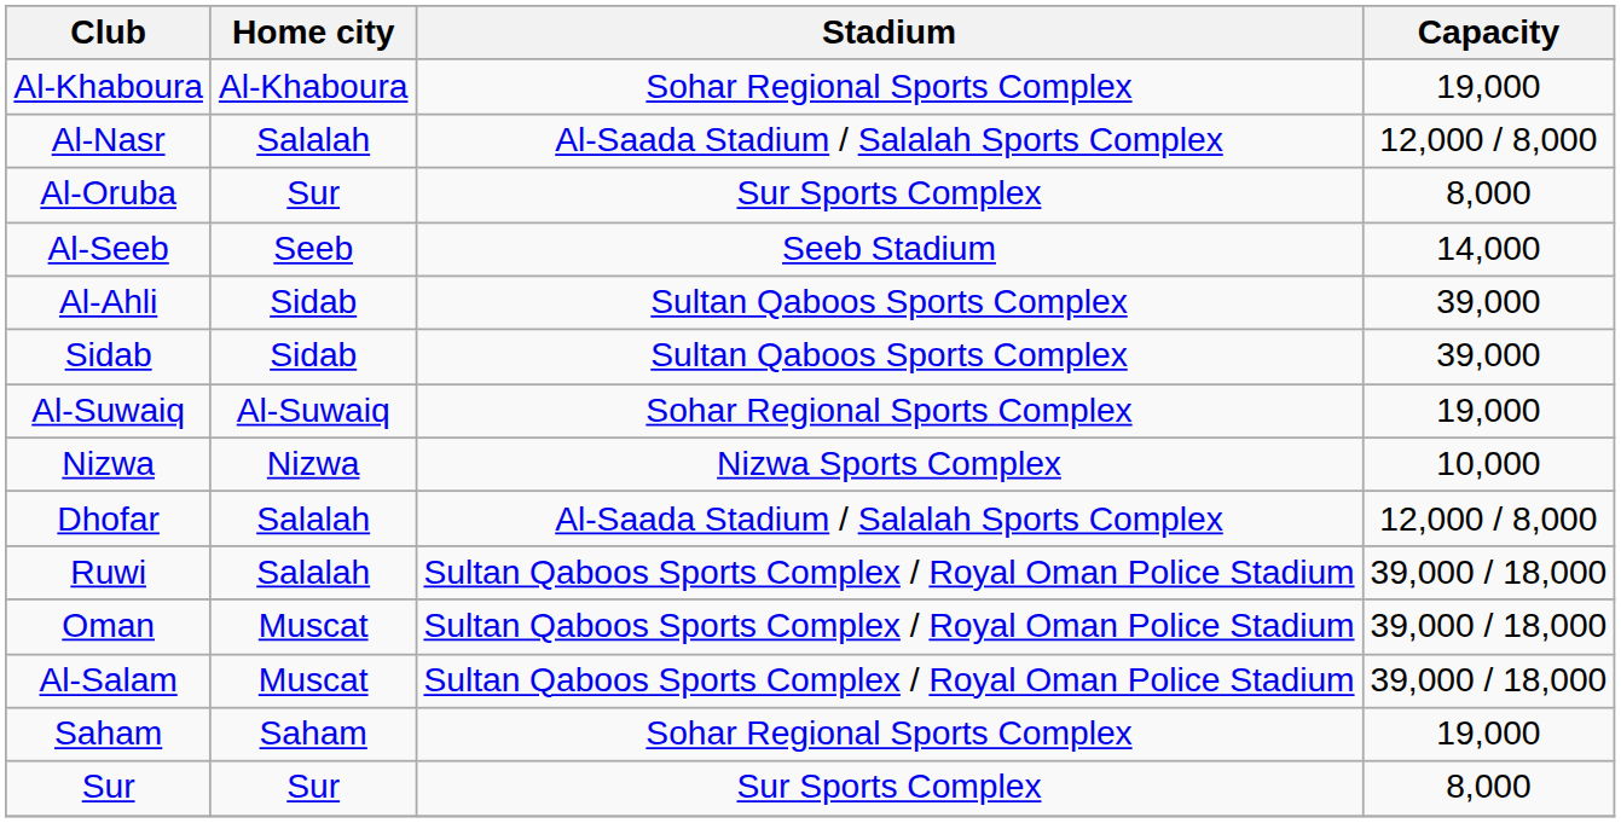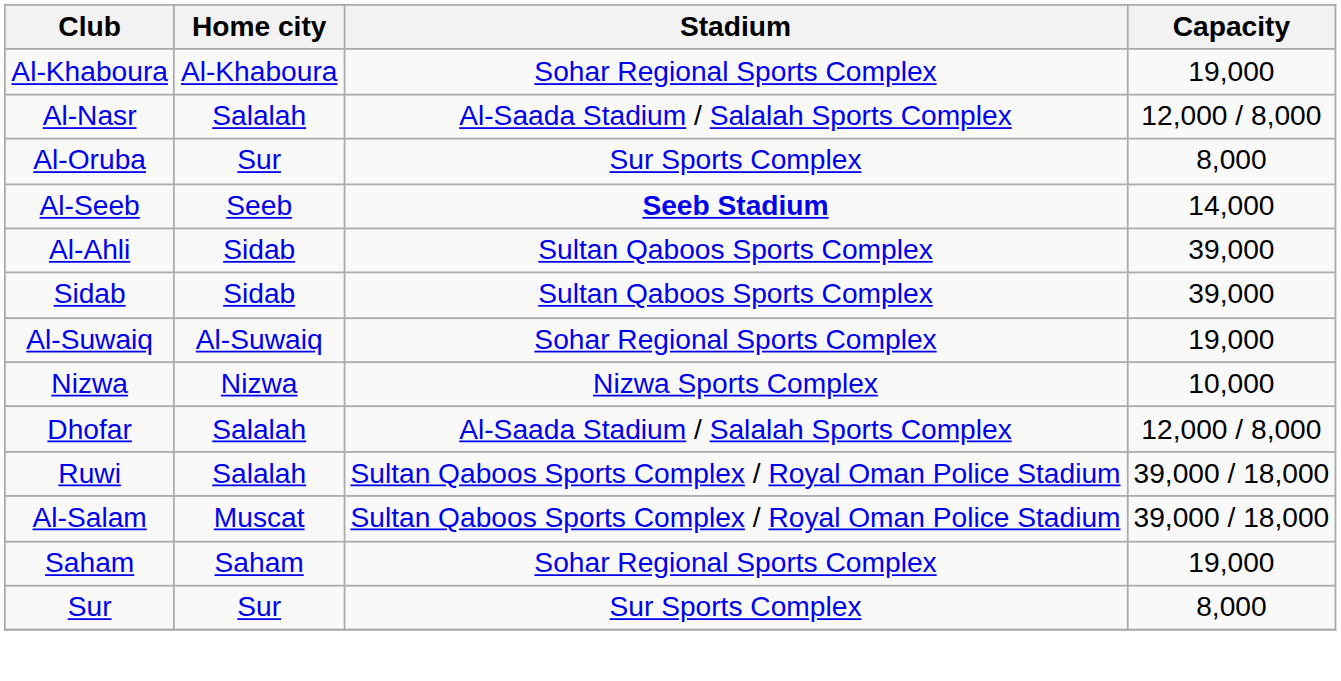 <table class="wikitable" style="text-align: center;">
 <tr>
 <th>Club</th>
 <th>Home city</th>
 <th>Stadium</th>
 <th>Capacity</th>
 </tr>
 <tr>
 <td><a href='#'>Al-Khaboura</a></td>
 <td><a href='#'>Al-Khaboura</a></td>
 <td><a href='#'>Sohar Regional Sports Complex</a></td>
 <td>19,000</td>
 </tr>
 <tr>
 <td><a href='#'>Al-Nasr</a></td>
 <td><a href='#'>Salalah</a></td>
 <td><a href='#'>Al-Saada Stadium</a> / <a href='#'>Salalah Sports Complex</a></td>
 <td>12,000 / 8,000</td>
 </tr>
 <tr>
 <td><a href='#'>Al-Oruba</a></td>
 <td><a href='#'>Sur</a></td>
 <td><a href='#'>Sur Sports Complex</a></td>
 <td>8,000</td>
 </tr>
 <tr>
 <td><a href='#'>Al-Seeb</a></td>
 <td><a href='#'>Seeb</a></td>
-<td><a href='#'>Seeb Stadium</a></td>
+<td><strong><a href='#'>Seeb Stadium</a></strong></td>
 <td>14,000</td>
 </tr>
 <tr>
 <td><a href='#'>Al-Ahli</a></td>
 <td><a href='#'>Sidab</a></td>
 <td><a href='#'>Sultan Qaboos Sports Complex</a></td>
 <td>39,000</td>
 </tr>
 <tr>
 <td><a href='#'>Sidab</a></td>
 <td><a href='#'>Sidab</a></td>
 <td><a href='#'>Sultan Qaboos Sports Complex</a></td>
 <td>39,000</td>
 </tr>
 <tr>
 <td><a href='#'>Al-Suwaiq</a></td>
 <td><a href='#'>Al-Suwaiq</a></td>
 <td><a href='#'>Sohar Regional Sports Complex</a></td>
 <td>19,000</td>
 </tr>
 <tr>
 <td><a href='#'>Nizwa</a></td>
 <td><a href='#'>Nizwa</a></td>
 <td><a href='#'>Nizwa Sports Complex</a></td>
 <td>10,000</td>
 </tr>
 <tr>
 <td><a href='#'>Dhofar</a></td>
 <td><a href='#'>Salalah</a></td>
 <td><a href='#'>Al-Saada Stadium</a> / <a href='#'>Salalah Sports Complex</a></td>
 <td>12,000 / 8,000</td>
 </tr>
 <tr>
 <td><a href='#'>Ruwi</a></td>
 <td><a href='#'>Salalah</a></td>
 <td><a href='#'>Sultan Qaboos Sports Complex</a> / <a href='#'>Royal Oman Police Stadium</a></td>
 <td>39,000 / 18,000</td>
 </tr>
 <tr>
-<td><a href='#'>Oman</a></td>
-<td><a href='#'>Muscat</a></td>
-<td><a href='#'>Sultan Qaboos Sports Complex</a> / <a href='#'>Royal Oman Police Stadium</a></td>
-<td>39,000 / 18,000</td>
-</tr>
-<tr>
 <td><a href='#'>Al-Salam</a></td>
 <td><a href='#'>Muscat</a></td>
 <td><a href='#'>Sultan Qaboos Sports Complex</a> / <a href='#'>Royal Oman Police Stadium</a></td>
 <td>39,000 / 18,000</td>
 </tr>
 <tr>
 <td><a href='#'>Saham</a></td>
 <td><a href='#'>Saham</a></td>
 <td><a href='#'>Sohar Regional Sports Complex</a></td>
 <td>19,000</td>
 </tr>
 <tr>
 <td><a href='#'>Sur</a></td>
 <td><a href='#'>Sur</a></td>
 <td><a href='#'>Sur Sports Complex</a></td>
 <td>8,000</td>
 </tr>
 <tr>
 </tr>
 </table>
